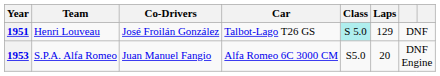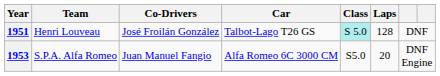 <table class="wikitable" style="text-align:center; font-size:90%">
 <tr>
 <th>Year</th>
 <th>Team</th>
 <th>Co-Drivers</th>
 <th>Car</th>
 <th>Class</th>
 <th>Laps</th>
 <th></th>
 <th></th>
 </tr>
 <tr>
 <th><a href='#'>1951</a></th>
 <td align="left"> <a href='#'>Henri Louveau</a></td>
 <td align="left"> <a href='#'>José Froilán González</a></td>
 <td align="left"><a href='#'>Talbot-Lago</a> T26 GS</td>
 <td style="background: paleturquoise;">S 5.0</td>
-<td>129</td>
+<td>128</td>
 <td colspan=2>DNF<br></td>
 </tr>
 <tr>
 <th><a href='#'>1953</a></th>
 <td align="left"> <a href='#'>S.P.A. Alfa Romeo</a></td>
 <td align="left"> <a href='#'>Juan Manuel Fangio</a></td>
 <td align="left"><a href='#'>Alfa Romeo 6C 3000 CM</a></td>
 <td>S5.0</td>
 <td>20</td>
 <td colspan=2>DNF<br>Engine</td>
 </tr>
 </table>
